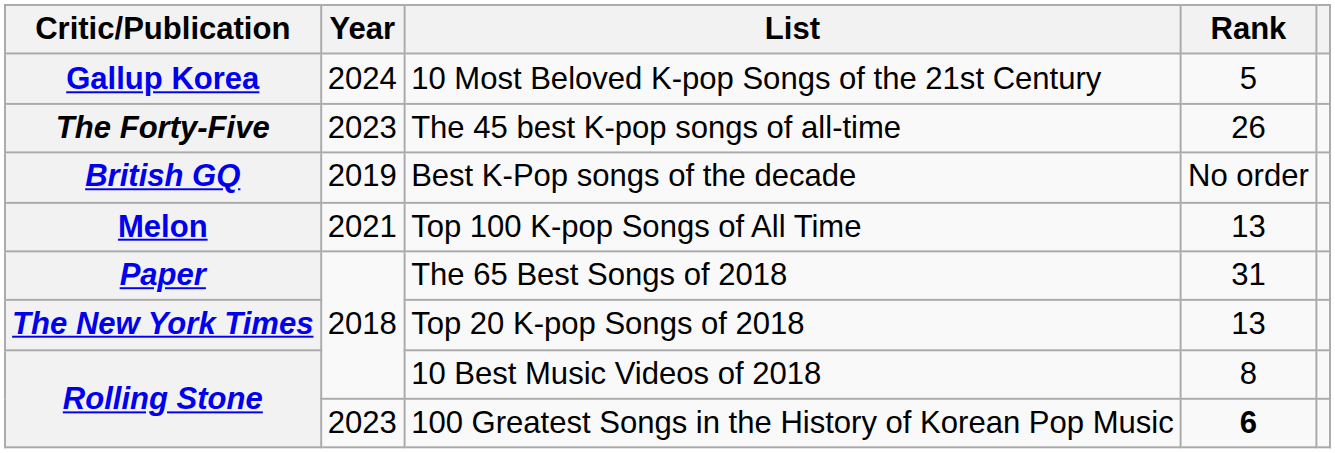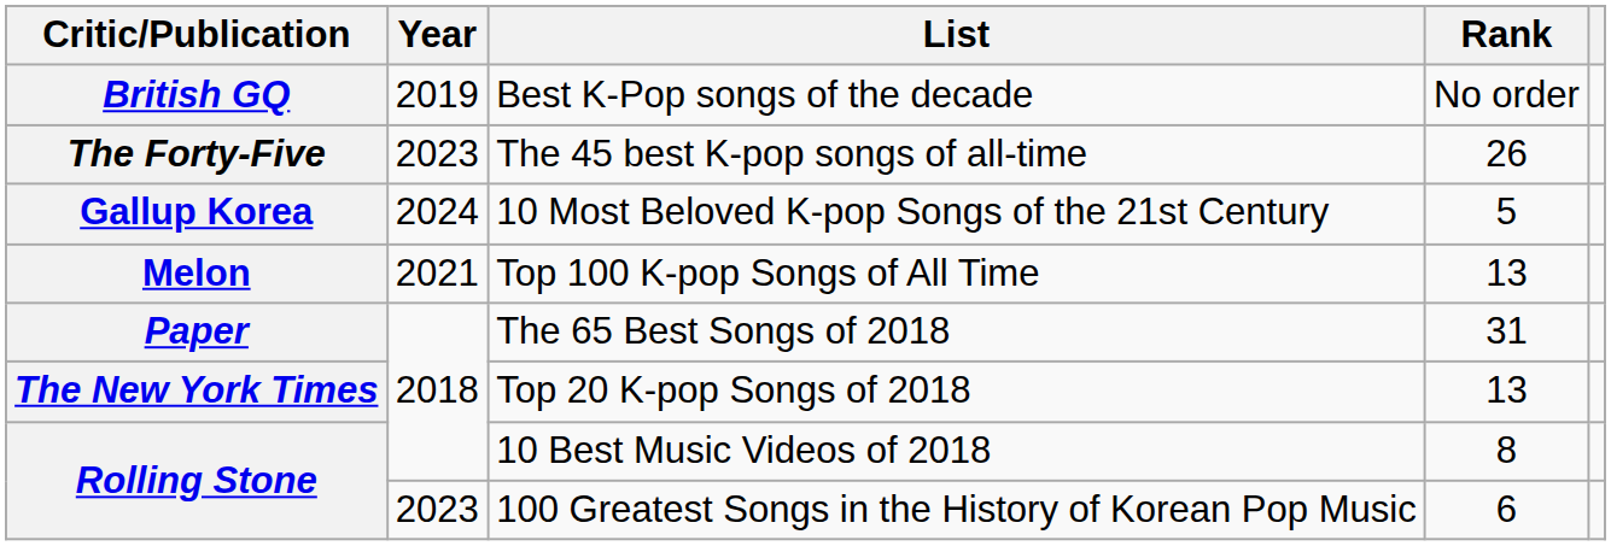 <table class="wikitable plainrowheaders sortable">
 <tr>
 <th>Critic/Publication</th>
 <th>Year</th>
 <th>List</th>
 <th>Rank</th>
 <th scope="col" class="unsortable"></th>
 </tr>
 <tr>
-<th scope="row"><a href='#'>Gallup Korea</a></th>
-<td align="center">2024</td>
-<td>10 Most Beloved K-pop Songs of the 21st Century</td>
-<td align="center">5</td>
+<th scope="row"><em><a href='#'>British GQ</a></em></th>
+<td align="center">2019</td>
+<td>Best K-Pop songs of the decade</td>
+<td align="center">No order</td>
 <td align="center"></td>
 </tr>
 <tr>
 <th scope="row"><em>The Forty-Five</em></th>
 <td align="center">2023</td>
 <td>The 45 best K-pop songs of all-time</td>
 <td align="center">26</td>
 <td align="center"></td>
 </tr>
 <tr>
-<th scope="row"><em><a href='#'>British GQ</a></em></th>
-<td align="center">2019</td>
-<td>Best K-Pop songs of the decade</td>
-<td align="center">No order</td>
+<th scope="row"><a href='#'>Gallup Korea</a></th>
+<td align="center">2024</td>
+<td>10 Most Beloved K-pop Songs of the 21st Century</td>
+<td align="center">5</td>
 <td align="center"></td>
 </tr>
 <tr>
 <th scope="row"><a href='#'>Melon</a></th>
 <td align="center">2021</td>
 <td>Top 100 K-pop Songs of All Time</td>
 <td align="center">13</td>
 <td align="center"></td>
 </tr>
 <tr>
 <th scope="row"><em><a href='#'>Paper</a></em></th>
 <td rowspan="3" align="center">2018</td>
 <td rowspan="1">The 65 Best Songs of 2018</td>
 <td align="center">31</td>
 <td align="center"></td>
 </tr>
 <tr>
 <th scope="row"><em><a href='#'>The New York Times</a></em></th>
 <td>Top 20 K-pop Songs of 2018</td>
 <td align="center">13</td>
 <td align="center"></td>
 </tr>
 <tr>
 <th rowspan="2" scope="row"><em><a href='#'>Rolling Stone</a></em></th>
 <td rowspan="1">10 Best Music Videos of 2018</td>
 <td align="center">8</td>
 <td align="center"></td>
 </tr>
 <tr>
 <td align="center">2023</td>
 <td>100 Greatest Songs in the History of Korean Pop Music</td>
-<td align="center"><strong>6</strong></td>
+<td align="center">6</td>
 <td align="center"></td>
 </tr>
 </table>
